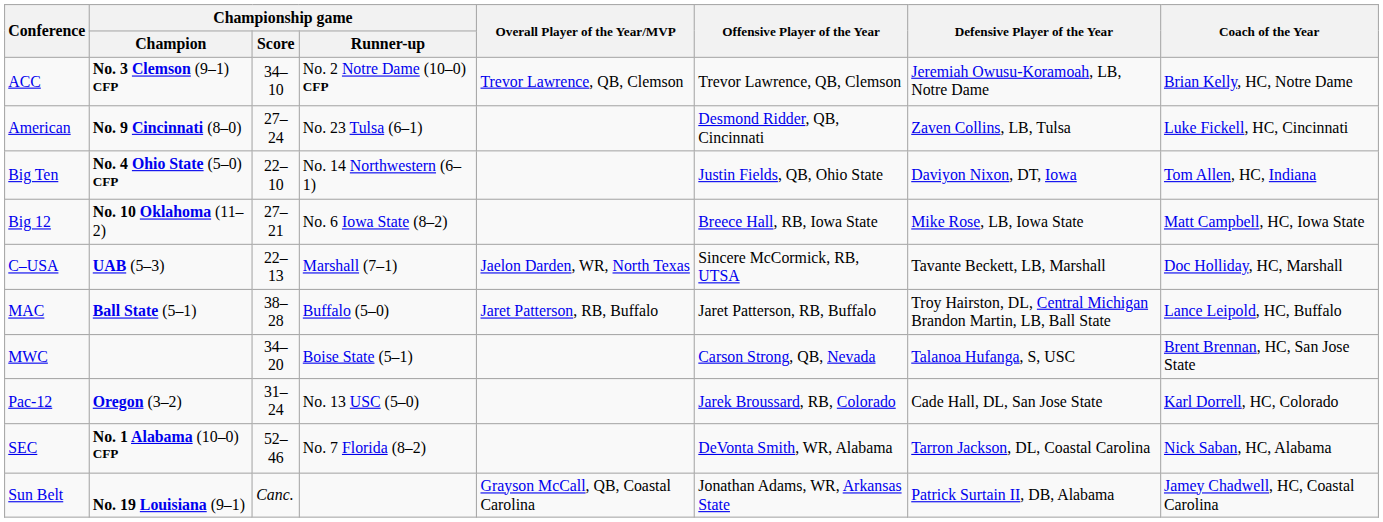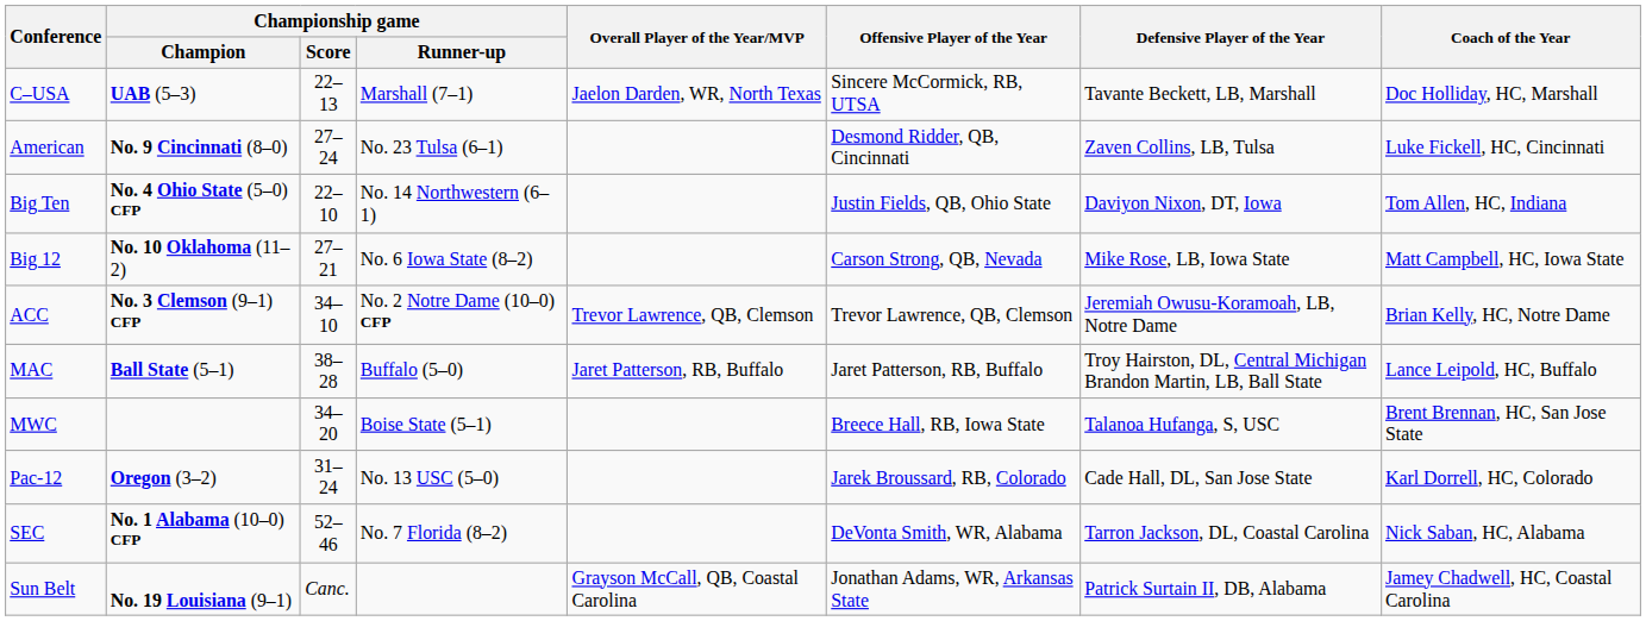 <table class="wikitable" style="font-size:90%">
 <tr>
 <th rowspan=2>Conference</th>
 <th colspan=3>Championship game</th>
 <th rowspan=2><small>Overall Player of the Year/MVP</small></th>
 <th rowspan=2><small>Offensive Player of the Year</small></th>
 <th rowspan=2><small>Defensive Player of the Year</small></th>
 <th rowspan=2><small>Coach of the Year</small></th>
 </tr>
 <tr>
 <th>Champion</th>
 <th>Score</th>
 <th>Runner-up</th>
 </tr>
 <tr>
-<td><a href='#'>ACC</a></td>
-<td><strong>No. 3 <a href='#'>Clemson</a></strong> (9–1) <sup><strong>CFP</strong></sup></td>
-<td align=center>34–10</td>
-<td>No. 2 <a href='#'>Notre Dame</a> (10–0) <sup><strong>CFP</strong></sup></td>
-<td><a href='#'>Trevor Lawrence</a>, QB, Clemson</td>
-<td>Trevor Lawrence, QB, Clemson</td>
-<td><a href='#'>Jeremiah Owusu-Koramoah</a>, LB, Notre Dame</td>
-<td><a href='#'>Brian Kelly</a>, HC, Notre Dame</td>
+<td><a href='#'>C–USA</a></td>
+<td><strong><a href='#'>UAB</a></strong> (5–3)</td>
+<td align=center>22–13</td>
+<td><a href='#'>Marshall</a> (7–1)</td>
+<td><a href='#'>Jaelon Darden</a>, WR, <a href='#'>North Texas</a></td>
+<td>Sincere McCormick, RB, <a href='#'>UTSA</a></td>
+<td>Tavante Beckett, LB, Marshall</td>
+<td><a href='#'>Doc Holliday</a>, HC, Marshall</td>
 </tr>
 <tr>
 <td><a href='#'>American</a></td>
 <td><strong>No. 9 <a href='#'>Cincinnati</a></strong> (8–0)</td>
 <td align=center>27–24</td>
 <td>No. 23 <a href='#'>Tulsa</a> (6–1)</td>
 <td></td>
 <td><a href='#'>Desmond Ridder</a>, QB, Cincinnati</td>
 <td><a href='#'>Zaven Collins</a>, LB, Tulsa</td>
 <td><a href='#'>Luke Fickell</a>, HC, Cincinnati</td>
 </tr>
 <tr>
 <td><a href='#'>Big Ten</a></td>
 <td><strong>No. 4 <a href='#'>Ohio State</a></strong> (5–0) <sup><strong>CFP</strong></sup></td>
 <td align=center>22–10</td>
 <td>No. 14 <a href='#'>Northwestern</a> (6–1)</td>
 <td></td>
 <td><a href='#'>Justin Fields</a>, QB, Ohio State</td>
 <td><a href='#'>Daviyon Nixon</a>, DT, <a href='#'>Iowa</a></td>
 <td><a href='#'>Tom Allen</a>, HC, <a href='#'>Indiana</a></td>
 </tr>
 <tr>
 <td><a href='#'>Big 12</a></td>
 <td><strong>No. 10 <a href='#'>Oklahoma</a></strong> (11–2)</td>
 <td align=center>27–21</td>
 <td>No. 6 <a href='#'>Iowa State</a> (8–2)</td>
 <td></td>
-<td><a href='#'>Breece Hall</a>, RB, Iowa State</td>
+<td><a href='#'>Carson Strong</a>, QB, <a href='#'>Nevada</a></td>
 <td><a href='#'>Mike Rose</a>, LB, Iowa State</td>
 <td><a href='#'>Matt Campbell</a>, HC, Iowa State</td>
 </tr>
 <tr>
-<td><a href='#'>C–USA</a></td>
-<td><strong><a href='#'>UAB</a></strong> (5–3)</td>
-<td align=center>22–13</td>
-<td><a href='#'>Marshall</a> (7–1)</td>
-<td><a href='#'>Jaelon Darden</a>, WR, <a href='#'>North Texas</a></td>
-<td>Sincere McCormick, RB, <a href='#'>UTSA</a></td>
-<td>Tavante Beckett, LB, Marshall</td>
-<td><a href='#'>Doc Holliday</a>, HC, Marshall</td>
+<td><a href='#'>ACC</a></td>
+<td><strong>No. 3 <a href='#'>Clemson</a></strong> (9–1) <sup><strong>CFP</strong></sup></td>
+<td align=center>34–10</td>
+<td>No. 2 <a href='#'>Notre Dame</a> (10–0) <sup><strong>CFP</strong></sup></td>
+<td><a href='#'>Trevor Lawrence</a>, QB, Clemson</td>
+<td>Trevor Lawrence, QB, Clemson</td>
+<td><a href='#'>Jeremiah Owusu-Koramoah</a>, LB, Notre Dame</td>
+<td><a href='#'>Brian Kelly</a>, HC, Notre Dame</td>
 </tr>
 <tr>
 <td><a href='#'>MAC</a></td>
 <td><strong><a href='#'>Ball State</a></strong> (5–1)</td>
 <td align=center>38–28</td>
 <td><a href='#'>Buffalo</a> (5–0)</td>
 <td><a href='#'>Jaret Patterson</a>, RB, Buffalo</td>
 <td>Jaret Patterson, RB, Buffalo</td>
 <td>Troy Hairston, DL, <a href='#'>Central Michigan</a> <br> Brandon Martin, LB, Ball State</td>
 <td><a href='#'>Lance Leipold</a>, HC, Buffalo</td>
 </tr>
 <tr>
 <td><a href='#'>MWC</a></td>
 <td></td>
 <td align=center>34–20</td>
 <td><a href='#'>Boise State</a> (5–1)</td>
 <td></td>
-<td><a href='#'>Carson Strong</a>, QB, <a href='#'>Nevada</a></td>
+<td><a href='#'>Breece Hall</a>, RB, Iowa State</td>
 <td><a href='#'>Talanoa Hufanga</a>, S, USC</td>
 <td><a href='#'>Brent Brennan</a>, HC, San Jose State</td>
 </tr>
 <tr>
 <td><a href='#'>Pac-12</a></td>
 <td><strong><a href='#'>Oregon</a></strong> (3–2)</td>
 <td align=center>31–24</td>
 <td>No. 13 <a href='#'>USC</a> (5–0)</td>
 <td></td>
 <td><a href='#'>Jarek Broussard</a>, RB, <a href='#'>Colorado</a></td>
 <td>Cade Hall, DL, San Jose State</td>
 <td><a href='#'>Karl Dorrell</a>, HC, Colorado</td>
 </tr>
 <tr>
 <td><a href='#'>SEC</a></td>
 <td><strong>No. 1 <a href='#'>Alabama</a></strong> (10–0) <sup><strong>CFP</strong></sup></td>
 <td align=center>52–46</td>
 <td>No. 7 <a href='#'>Florida</a> (8–2)</td>
 <td></td>
 <td><a href='#'>DeVonta Smith</a>, WR, Alabama</td>
 <td><a href='#'>Tarron Jackson</a>, DL, Coastal Carolina</td>
 <td><a href='#'>Nick Saban</a>, HC, Alabama</td>
 </tr>
 <tr>
 <td><a href='#'>Sun Belt</a></td>
 <td><br><strong>No. 19 <a href='#'>Louisiana</a></strong> (9–1)</td>
 <td><em>Canc.</em></td>
 <td></td>
 <td><a href='#'>Grayson McCall</a>, QB, Coastal Carolina</td>
 <td>Jonathan Adams, WR, <a href='#'>Arkansas State</a></td>
 <td><a href='#'>Patrick Surtain II</a>, DB, Alabama</td>
 <td><a href='#'>Jamey Chadwell</a>, HC, Coastal Carolina</td>
 </tr>
 </table>
